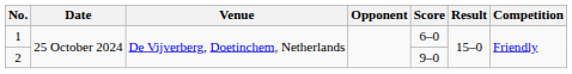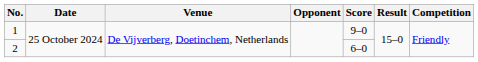 <table class="wikitable sortable">
 <tr>
 <th scope="col">No.</th>
 <th scope="col">Date</th>
 <th scope="col">Venue</th>
 <th scope="col">Opponent</th>
 <th scope="col">Score</th>
 <th scope="col">Result</th>
 <th scope="col">Competition</th>
 </tr>
 <tr>
 <td align="center">1</td>
 <td rowspan="2">25 October 2024</td>
 <td rowspan="2"><a href='#'>De Vijverberg</a>, <a href='#'>Doetinchem</a>, Netherlands</td>
 <td rowspan="2"></td>
-<td align="center">6–0</td>
+<td align="center">9–0</td>
 <td rowspan="2" style="text-align:center">15–0</td>
 <td rowspan="2"><a href='#'>Friendly</a></td>
 </tr>
 <tr>
 <td align="center">2</td>
-<td align="center">9–0</td>
+<td align="center">6–0</td>
 </tr>
 </table>
